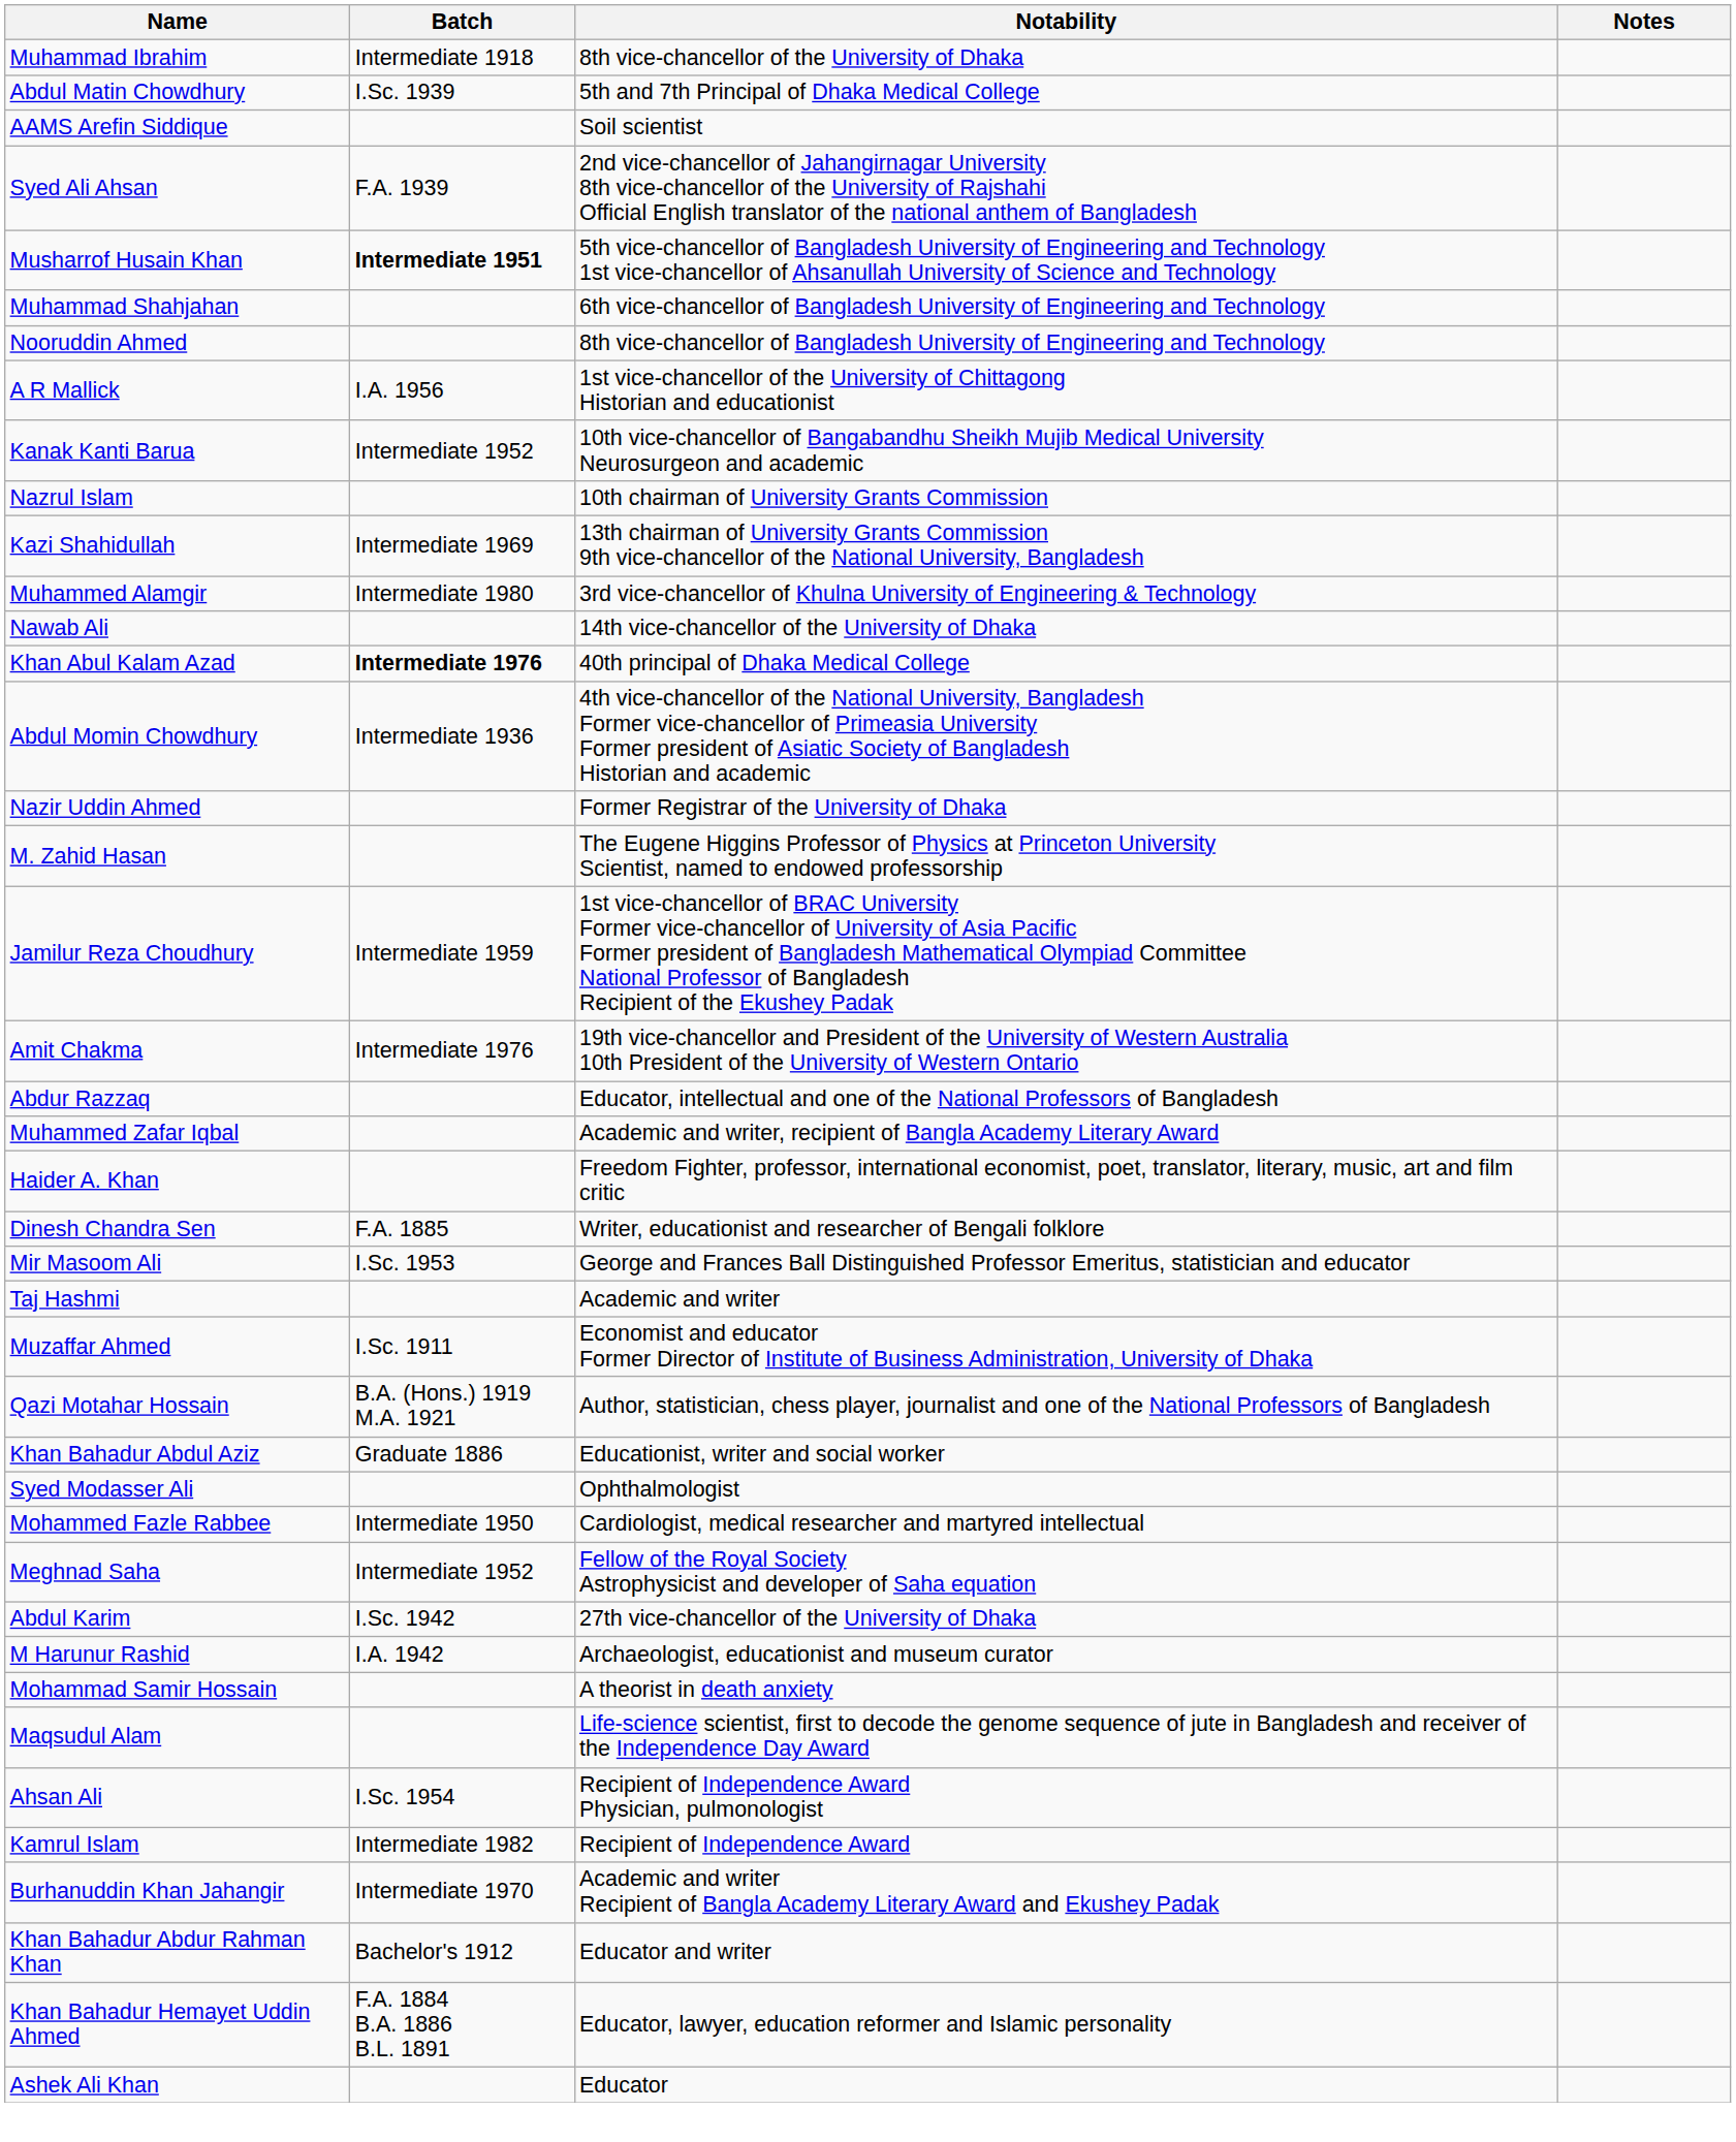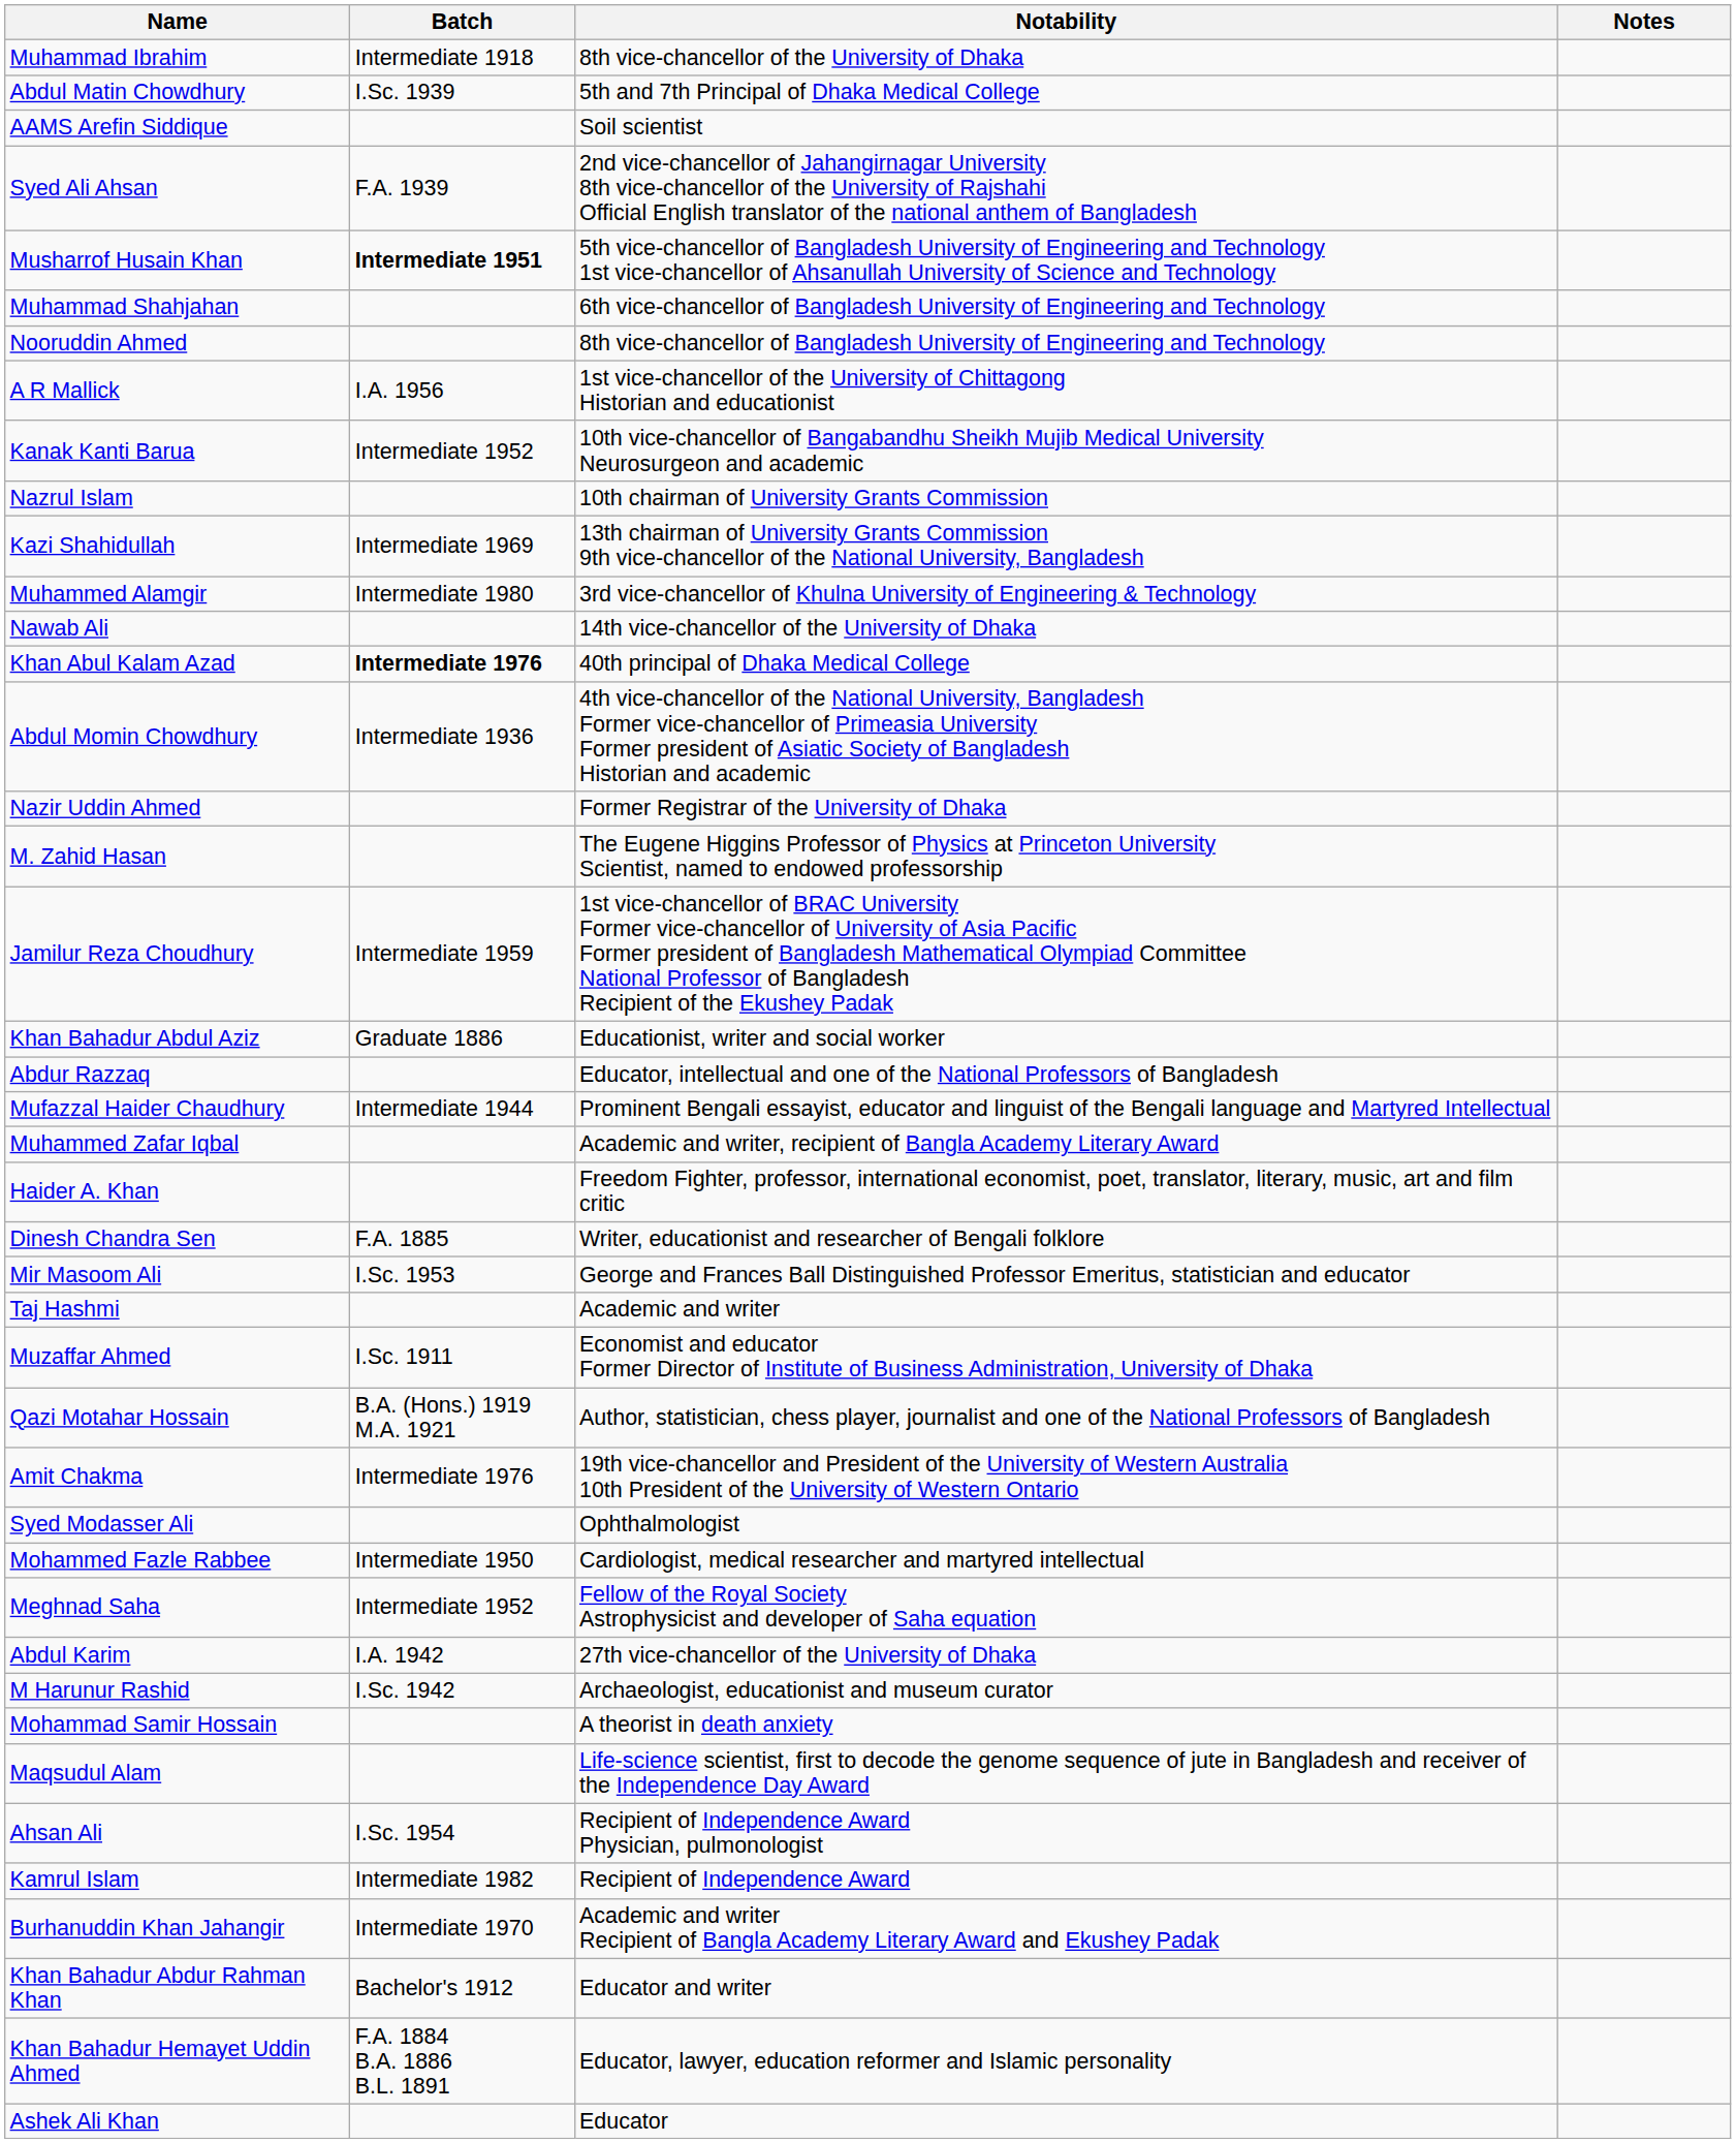 <table class="wikitable col2center col4center">
 <tr>
 <th style="width:20%;">Name</th>
 <th style="width:13%;">Batch</th>
 <th style="width:57%;">Notability</th>
 <th style="width:10%;">Notes</th>
 </tr>
 <tr>
 <td><a href='#'>Muhammad Ibrahim</a></td>
 <td>Intermediate 1918</td>
 <td>8th vice-chancellor of the <a href='#'>University of Dhaka</a></td>
 <td></td>
 </tr>
 <tr>
 <td><a href='#'>Abdul Matin Chowdhury</a></td>
 <td>I.Sc. 1939</td>
 <td>5th and 7th Principal of <a href='#'>Dhaka Medical College</a></td>
 <td></td>
 </tr>
 <tr>
 <td><a href='#'>AAMS Arefin Siddique</a></td>
 <td></td>
 <td>Soil scientist</td>
 <td></td>
 </tr>
 <tr>
 <td><a href='#'>Syed Ali Ahsan</a></td>
 <td>F.A. 1939</td>
 <td>2nd vice-chancellor of <a href='#'>Jahangirnagar University</a><br>8th vice-chancellor of the <a href='#'>University of Rajshahi</a><br>Official English translator of the <a href='#'>national anthem of Bangladesh</a></td>
 <td></td>
 </tr>
 <tr>
 <td><a href='#'>Musharrof Husain Khan</a></td>
 <td><strong>Intermediate 1951</strong></td>
 <td>5th vice-chancellor of <a href='#'>Bangladesh University of Engineering and Technology</a><br>1st vice-chancellor of <a href='#'>Ahsanullah University of Science and Technology</a></td>
 <td></td>
 </tr>
 <tr>
 <td><a href='#'>Muhammad Shahjahan</a></td>
 <td></td>
 <td>6th vice-chancellor of <a href='#'>Bangladesh University of Engineering and Technology</a></td>
 <td></td>
 </tr>
 <tr>
 <td><a href='#'>Nooruddin Ahmed</a></td>
 <td></td>
 <td>8th vice-chancellor of <a href='#'>Bangladesh University of Engineering and Technology</a></td>
 <td></td>
 </tr>
 <tr>
 <td><a href='#'>A R Mallick</a></td>
 <td>I.A. 1956</td>
 <td>1st vice-chancellor of the <a href='#'>University of Chittagong</a><br>Historian and educationist</td>
 <td></td>
 </tr>
 <tr>
 <td><a href='#'>Kanak Kanti Barua</a></td>
 <td>Intermediate 1952</td>
 <td>10th vice-chancellor of <a href='#'>Bangabandhu Sheikh Mujib Medical University</a><br>Neurosurgeon and academic</td>
 <td></td>
 </tr>
 <tr>
 <td><a href='#'>Nazrul Islam</a></td>
 <td></td>
 <td>10th chairman of <a href='#'>University Grants Commission</a></td>
 <td></td>
 </tr>
 <tr>
 <td><a href='#'>Kazi Shahidullah</a></td>
 <td>Intermediate 1969</td>
 <td>13th chairman of <a href='#'>University Grants Commission</a><br>9th vice-chancellor of the <a href='#'>National University, Bangladesh</a></td>
 <td></td>
 </tr>
 <tr>
 <td><a href='#'>Muhammed Alamgir</a></td>
 <td>Intermediate 1980</td>
 <td>3rd vice-chancellor of <a href='#'>Khulna University of Engineering & Technology</a></td>
 <td></td>
 </tr>
 <tr>
 <td><a href='#'>Nawab Ali</a></td>
 <td></td>
 <td>14th vice-chancellor of the <a href='#'>University of Dhaka</a></td>
 <td></td>
 </tr>
 <tr>
 <td><a href='#'>Khan Abul Kalam Azad</a></td>
 <td><strong>Intermediate 1976</strong></td>
 <td>40th principal of <a href='#'>Dhaka Medical College</a></td>
 <td></td>
 </tr>
 <tr>
 <td><a href='#'>Abdul Momin Chowdhury</a></td>
 <td>Intermediate 1936</td>
 <td>4th vice-chancellor of the <a href='#'>National University, Bangladesh</a><br>Former vice-chancellor of <a href='#'>Primeasia University</a><br>Former president of <a href='#'>Asiatic Society of Bangladesh</a><br>Historian and academic</td>
 <td></td>
 </tr>
 <tr>
 <td><a href='#'>Nazir Uddin Ahmed</a></td>
 <td></td>
 <td>Former Registrar of the <a href='#'>University of Dhaka</a></td>
 <td></td>
 </tr>
 <tr>
 <td><a href='#'>M. Zahid Hasan</a></td>
 <td></td>
 <td>The Eugene Higgins Professor of <a href='#'>Physics</a> at <a href='#'>Princeton University</a><br>Scientist, named to endowed professorship</td>
 <td></td>
 </tr>
 <tr>
 <td><a href='#'>Jamilur Reza Choudhury</a></td>
 <td>Intermediate 1959</td>
 <td>1st vice-chancellor of <a href='#'>BRAC University</a><br>Former vice-chancellor of <a href='#'>University of Asia Pacific</a><br>Former president of <a href='#'>Bangladesh Mathematical Olympiad</a> Committee<br><a href='#'>National Professor</a> of Bangladesh<br>Recipient of the <a href='#'>Ekushey Padak</a></td>
 <td></td>
 </tr>
 <tr>
-<td><a href='#'>Amit Chakma</a></td>
-<td>Intermediate 1976</td>
-<td>19th vice-chancellor and President of the <a href='#'>University of Western Australia</a><br>10th President of the <a href='#'>University of Western Ontario</a></td>
+<td><a href='#'>Khan Bahadur Abdul Aziz</a></td>
+<td>Graduate 1886</td>
+<td>Educationist, writer and social worker</td>
 <td></td>
 </tr>
 <tr>
 <td><a href='#'>Abdur Razzaq</a></td>
 <td></td>
 <td>Educator, intellectual and one of the <a href='#'>National Professors</a> of Bangladesh</td>
+<td></td>
+</tr>
+<tr>
+<td><a href='#'>Mufazzal Haider Chaudhury</a></td>
+<td>Intermediate 1944</td>
+<td>Prominent Bengali essayist, educator and linguist of the Bengali language and <a href='#'>Martyred Intellectual</a></td>
 <td></td>
 </tr>
 <tr>
 <td><a href='#'>Muhammed Zafar Iqbal</a></td>
 <td></td>
 <td>Academic and writer, recipient of <a href='#'>Bangla Academy Literary Award</a></td>
 <td></td>
 </tr>
 <tr>
 <td><a href='#'>Haider A. Khan</a></td>
 <td></td>
 <td>Freedom Fighter, professor, international economist, poet, translator, literary, music, art and film critic</td>
 <td></td>
 </tr>
 <tr>
 <td><a href='#'>Dinesh Chandra Sen</a></td>
 <td>F.A. 1885</td>
 <td>Writer, educationist and researcher of Bengali folklore</td>
 <td></td>
 </tr>
 <tr>
 <td><a href='#'>Mir Masoom Ali</a></td>
 <td>I.Sc. 1953</td>
 <td>George and Frances Ball Distinguished Professor Emeritus, statistician and educator</td>
 <td></td>
 </tr>
 <tr>
 <td><a href='#'>Taj Hashmi</a></td>
 <td></td>
 <td>Academic and writer</td>
 <td></td>
 </tr>
 <tr>
 <td><a href='#'>Muzaffar Ahmed</a></td>
 <td>I.Sc. 1911</td>
 <td>Economist and educator<br>Former Director of <a href='#'>Institute of Business Administration, University of Dhaka</a></td>
 <td></td>
 </tr>
 <tr>
 <td><a href='#'>Qazi Motahar Hossain</a></td>
 <td>B.A. (Hons.) 1919<br>M.A. 1921</td>
 <td>Author, statistician, chess player, journalist and one of the <a href='#'>National Professors</a> of Bangladesh</td>
 <td></td>
 </tr>
 <tr>
-<td><a href='#'>Khan Bahadur Abdul Aziz</a></td>
-<td>Graduate 1886</td>
-<td>Educationist, writer and social worker</td>
+<td><a href='#'>Amit Chakma</a></td>
+<td>Intermediate 1976</td>
+<td>19th vice-chancellor and President of the <a href='#'>University of Western Australia</a><br>10th President of the <a href='#'>University of Western Ontario</a></td>
 <td></td>
 </tr>
 <tr>
 <td><a href='#'>Syed Modasser Ali</a></td>
 <td></td>
 <td>Ophthalmologist</td>
 <td></td>
 </tr>
 <tr>
 <td><a href='#'>Mohammed Fazle Rabbee</a></td>
 <td>Intermediate 1950</td>
 <td>Cardiologist, medical researcher and martyred intellectual</td>
 <td></td>
 </tr>
 <tr>
 <td><a href='#'>Meghnad Saha</a></td>
 <td>Intermediate 1952</td>
 <td><a href='#'>Fellow of the Royal Society</a><br>Astrophysicist and developer of <a href='#'>Saha equation</a></td>
 <td></td>
 </tr>
 <tr>
 <td><a href='#'>Abdul Karim</a></td>
-<td>I.Sc. 1942</td>
+<td>I.A. 1942</td>
 <td>27th vice-chancellor of the <a href='#'>University of Dhaka</a></td>
 <td></td>
 </tr>
 <tr>
 <td><a href='#'>M Harunur Rashid</a></td>
-<td>I.A. 1942</td>
+<td>I.Sc. 1942</td>
 <td>Archaeologist, educationist and museum curator</td>
 <td></td>
 </tr>
 <tr>
 <td><a href='#'>Mohammad Samir Hossain</a></td>
 <td></td>
 <td>A theorist in <a href='#'>death anxiety</a></td>
 <td></td>
 </tr>
 <tr>
 <td><a href='#'>Maqsudul Alam</a></td>
 <td></td>
 <td><a href='#'>Life-science</a> scientist, first to decode the genome sequence of jute in Bangladesh and receiver of the <a href='#'>Independence Day Award</a></td>
 <td></td>
 </tr>
 <tr>
 <td><a href='#'>Ahsan Ali</a></td>
 <td>I.Sc. 1954</td>
 <td>Recipient of <a href='#'>Independence Award</a><br>Physician, pulmonologist</td>
 <td></td>
 </tr>
 <tr>
 <td><a href='#'>Kamrul Islam</a></td>
 <td>Intermediate 1982</td>
 <td>Recipient of <a href='#'>Independence Award</a></td>
 <td></td>
 </tr>
 <tr>
 <td><a href='#'>Burhanuddin Khan Jahangir</a></td>
 <td>Intermediate 1970</td>
 <td>Academic and writer<br>Recipient of <a href='#'>Bangla Academy Literary Award</a> and <a href='#'>Ekushey Padak</a></td>
 <td></td>
 </tr>
 <tr>
 <td><a href='#'>Khan Bahadur Abdur Rahman Khan</a></td>
 <td>Bachelor's 1912</td>
 <td>Educator and writer</td>
 <td></td>
 </tr>
 <tr>
 <td><a href='#'>Khan Bahadur Hemayet Uddin Ahmed</a></td>
 <td>F.A. 1884<br>B.A. 1886<br>B.L. 1891</td>
 <td>Educator, lawyer, education reformer and Islamic personality</td>
 <td></td>
 </tr>
 <tr>
 <td><a href='#'>Ashek Ali Khan</a></td>
 <td></td>
 <td>Educator</td>
 <td></td>
 </tr>
 </table>
